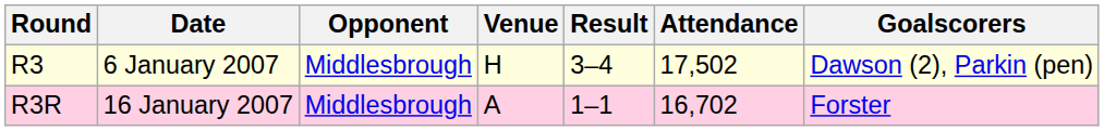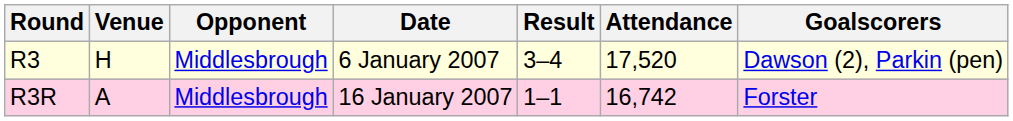 <table class="wikitable">
 <tr>
 <th>Round</th>
+<th>Venue</th>
+<th>Opponent</th>
 <th>Date</th>
-<th>Opponent</th>
-<th>Venue</th>
 <th>Result</th>
 <th>Attendance</th>
 <th>Goalscorers</th>
 </tr>
 <tr style="background:#ffd;">
 <td>R3</td>
+<td>H</td>
+<td><a href='#'>Middlesbrough</a></td>
 <td>6 January 2007</td>
-<td><a href='#'>Middlesbrough</a></td>
-<td>H</td>
 <td>3–4</td>
-<td>17,502</td>
+<td>17,520</td>
 <td><a href='#'>Dawson</a> (2), <a href='#'>Parkin</a> (pen)</td>
 </tr>
 <tr style="background:#ffd0e3;">
 <td>R3R</td>
+<td>A</td>
+<td><a href='#'>Middlesbrough</a></td>
 <td>16 January 2007</td>
-<td><a href='#'>Middlesbrough</a></td>
-<td>A</td>
 <td>1–1</td>
-<td>16,702</td>
+<td>16,742</td>
 <td><a href='#'>Forster</a></td>
 </tr>
 </table>
